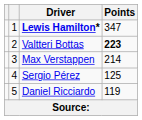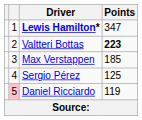 <table class="wikitable" style="font-size: 85%;">
 <tr>
 <th scope="col"></th>
 <th scope="col"></th>
 <th scope="col">Driver</th>
 <th scope="col">Points</th>
 </tr>
 <tr>
 <td align="left"></td>
 <td align="center">1</td>
 <td> <strong><a href='#'>Lewis Hamilton</a>*</strong></td>
 <td align="left">347</td>
 </tr>
 <tr>
 <td align="left"></td>
 <td align="center">2</td>
 <td> <a href='#'>Valtteri Bottas</a></td>
 <td align="left"><strong>223</strong></td>
 </tr>
 <tr>
 <td align="left"></td>
 <td align="center">3</td>
 <td> <a href='#'>Max Verstappen</a></td>
-<td align="left">214</td>
+<td align="left">185</td>
 </tr>
 <tr>
 <td align="left"></td>
 <td align="center">4</td>
 <td> <a href='#'>Sergio Pérez</a></td>
 <td align="left">125</td>
 </tr>
 <tr>
 <td align="left"></td>
-<td align="center">5</td>
+<td align="center" style="background: pink;">5</td>
 <td> <a href='#'>Daniel Ricciardo</a></td>
 <td align="left">119</td>
 </tr>
 <tr>
 <th colspan=4>Source:</th>
 </tr>
 </table>
